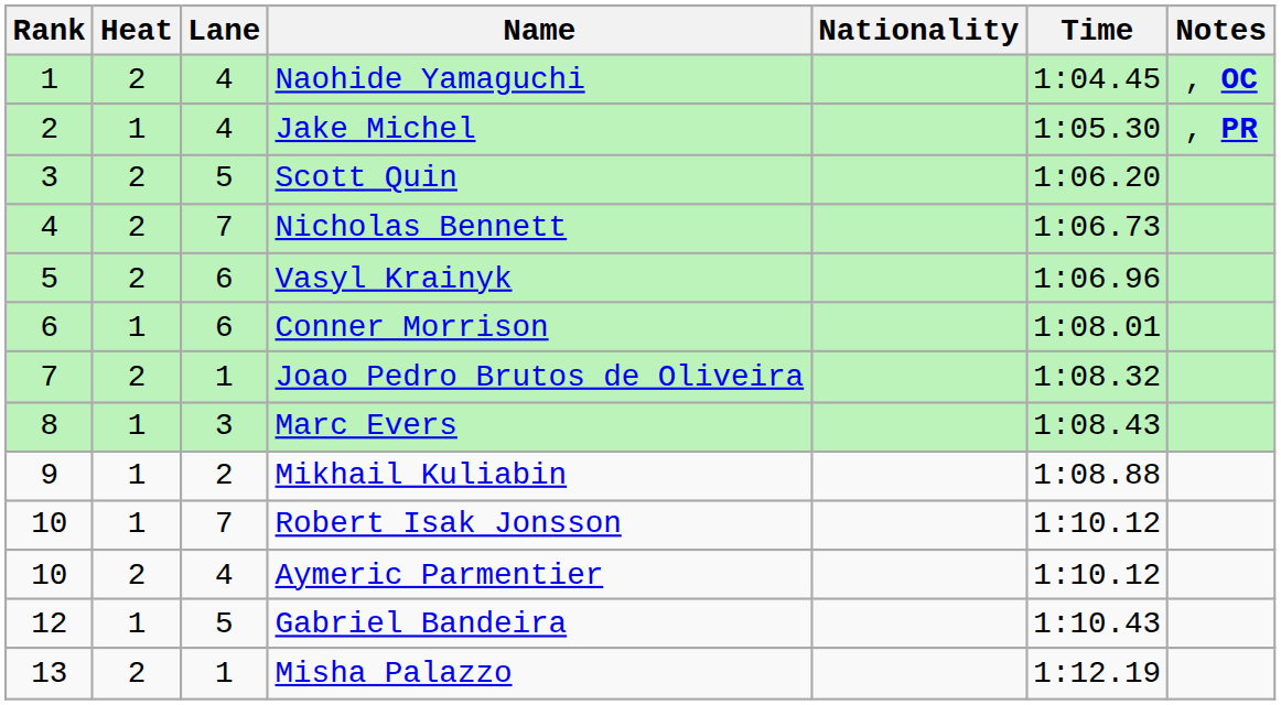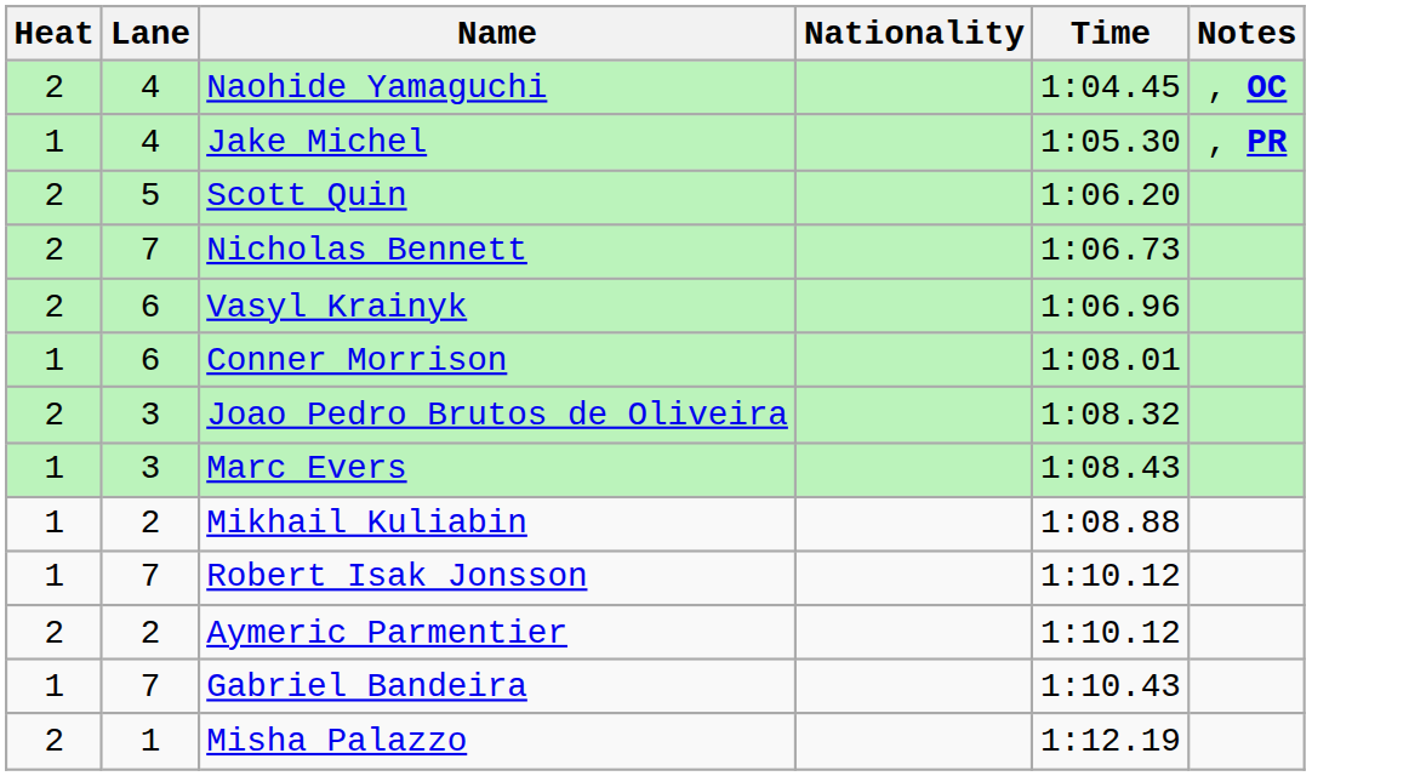 <table class="wikitable sortable" style="text-align:center">
 <tr>
-<th>Rank</th>
 <th>Heat</th>
 <th>Lane</th>
 <th>Name</th>
 <th>Nationality</th>
 <th>Time</th>
 <th>Notes</th>
 </tr>
 <tr bgcolor=bbf3bb>
-<td>1</td>
 <td>2</td>
 <td>4</td>
 <td align=left><a href='#'>Naohide Yamaguchi</a></td>
 <td align=left></td>
 <td>1:04.45</td>
 <td>, <strong><a href='#'>OC</a></strong></td>
 </tr>
 <tr bgcolor=bbf3bb>
-<td>2</td>
 <td>1</td>
 <td>4</td>
 <td align=left><a href='#'>Jake Michel</a></td>
 <td align=left></td>
 <td>1:05.30</td>
 <td>, <strong><a href='#'>PR</a></strong></td>
 </tr>
 <tr bgcolor=bbf3bb>
-<td>3</td>
 <td>2</td>
 <td>5</td>
 <td align=left><a href='#'>Scott Quin</a></td>
 <td align=left></td>
 <td>1:06.20</td>
 <td></td>
 </tr>
 <tr bgcolor=bbf3bb>
-<td>4</td>
 <td>2</td>
 <td>7</td>
 <td align=left><a href='#'>Nicholas Bennett</a></td>
 <td align=left></td>
 <td>1:06.73</td>
 <td></td>
 </tr>
 <tr bgcolor=bbf3bb>
-<td>5</td>
 <td>2</td>
 <td>6</td>
 <td align=left><a href='#'>Vasyl Krainyk</a></td>
 <td align=left></td>
 <td>1:06.96</td>
 <td></td>
 </tr>
 <tr bgcolor=bbf3bb>
-<td>6</td>
 <td>1</td>
 <td>6</td>
 <td align=left><a href='#'>Conner Morrison</a></td>
 <td align=left></td>
 <td>1:08.01</td>
 <td></td>
 </tr>
 <tr bgcolor=bbf3bb>
-<td>7</td>
 <td>2</td>
-<td>1</td>
+<td>3</td>
 <td align=left><a href='#'>Joao Pedro Brutos de Oliveira</a></td>
 <td align=left></td>
 <td>1:08.32</td>
 <td></td>
 </tr>
 <tr bgcolor=bbf3bb>
-<td>8</td>
 <td>1</td>
 <td>3</td>
 <td align=left><a href='#'>Marc Evers</a></td>
 <td align=left></td>
 <td>1:08.43</td>
 <td></td>
 </tr>
 <tr>
-<td>9</td>
 <td>1</td>
 <td>2</td>
 <td align=left><a href='#'>Mikhail Kuliabin</a></td>
 <td align=left></td>
 <td>1:08.88</td>
 <td></td>
 </tr>
 <tr>
-<td>10</td>
 <td>1</td>
 <td>7</td>
 <td align=left><a href='#'>Robert Isak Jonsson</a></td>
 <td align=left></td>
 <td>1:10.12</td>
 <td></td>
 </tr>
 <tr>
-<td>10</td>
 <td>2</td>
-<td>4</td>
+<td>2</td>
 <td align=left><a href='#'>Aymeric Parmentier</a></td>
 <td align=left></td>
 <td>1:10.12</td>
 <td></td>
 </tr>
 <tr>
-<td>12</td>
 <td>1</td>
-<td>5</td>
+<td>7</td>
 <td align=left><a href='#'>Gabriel Bandeira</a></td>
 <td align=left></td>
 <td>1:10.43</td>
 <td></td>
 </tr>
 <tr>
-<td>13</td>
 <td>2</td>
 <td>1</td>
 <td align=left><a href='#'>Misha Palazzo</a></td>
 <td align=left></td>
 <td>1:12.19</td>
 <td></td>
 </tr>
 </table>
